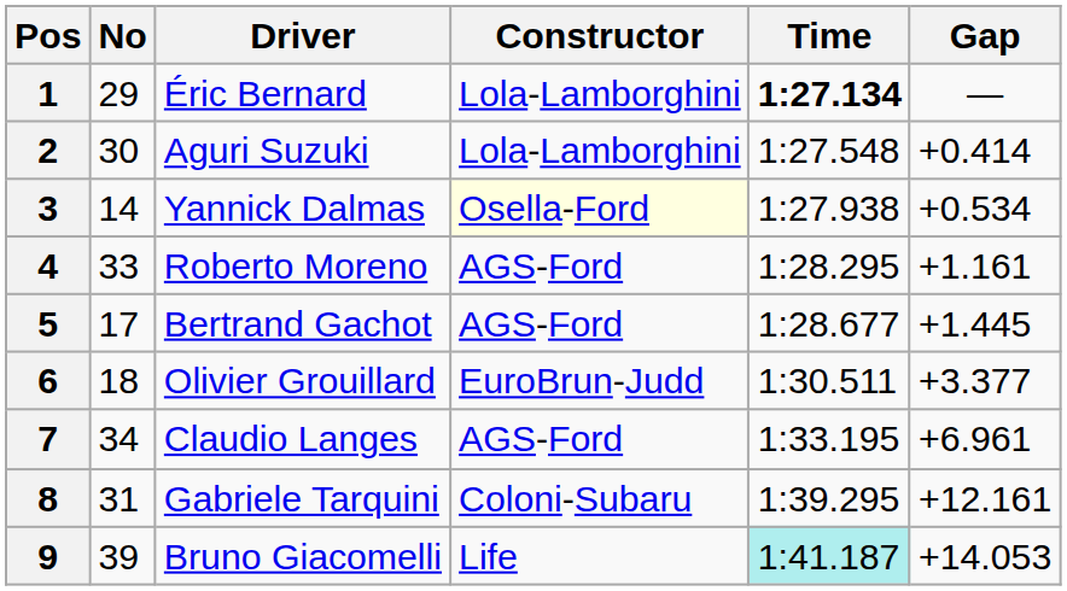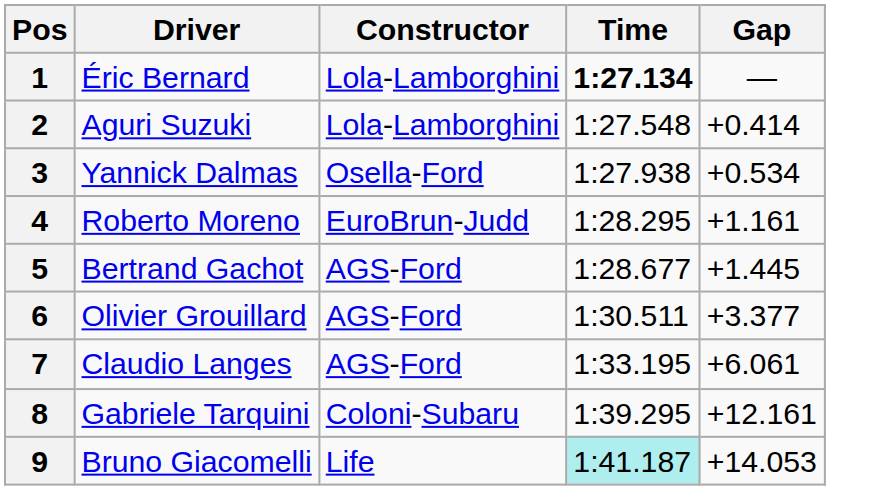 <table class="wikitable sortable" style="font-size: 95%;">
 <tr>
 <th>Pos</th>
-<th>No</th>
 <th>Driver</th>
 <th>Constructor</th>
 <th>Time</th>
 <th>Gap</th>
 </tr>
 <tr>
 <th>1</th>
-<td>29</td>
 <td> <a href='#'>Éric Bernard</a></td>
 <td><a href='#'>Lola</a>-<a href='#'>Lamborghini</a></td>
 <td><strong>1:27.134</strong></td>
 <td align="center">—</td>
 </tr>
 <tr>
 <th>2</th>
-<td>30</td>
 <td> <a href='#'>Aguri Suzuki</a></td>
 <td><a href='#'>Lola</a>-<a href='#'>Lamborghini</a></td>
 <td>1:27.548</td>
 <td>+0.414</td>
 </tr>
 <tr>
 <th>3</th>
-<td>14</td>
 <td> <a href='#'>Yannick Dalmas</a></td>
-<td style="background: lightyellow;"><a href='#'>Osella</a>-<a href='#'>Ford</a></td>
+<td><a href='#'>Osella</a>-<a href='#'>Ford</a></td>
 <td>1:27.938</td>
 <td>+0.534</td>
 </tr>
 <tr>
 <th>4</th>
-<td>33</td>
 <td> <a href='#'>Roberto Moreno</a></td>
-<td><a href='#'>AGS</a>-<a href='#'>Ford</a></td>
+<td><a href='#'>EuroBrun</a>-<a href='#'>Judd</a></td>
 <td>1:28.295</td>
 <td>+1.161</td>
 </tr>
 <tr>
 <th>5</th>
-<td>17</td>
 <td> <a href='#'>Bertrand Gachot</a></td>
 <td><a href='#'>AGS</a>-<a href='#'>Ford</a></td>
 <td>1:28.677</td>
 <td>+1.445</td>
 </tr>
 <tr>
 <th>6</th>
-<td>18</td>
 <td> <a href='#'>Olivier Grouillard</a></td>
-<td><a href='#'>EuroBrun</a>-<a href='#'>Judd</a></td>
+<td><a href='#'>AGS</a>-<a href='#'>Ford</a></td>
 <td>1:30.511</td>
 <td>+3.377</td>
 </tr>
 <tr>
 <th>7</th>
-<td>34</td>
 <td> <a href='#'>Claudio Langes</a></td>
 <td><a href='#'>AGS</a>-<a href='#'>Ford</a></td>
 <td>1:33.195</td>
-<td>+6.961</td>
+<td>+6.061</td>
 </tr>
 <tr>
 <th>8</th>
-<td>31</td>
 <td> <a href='#'>Gabriele Tarquini</a></td>
 <td><a href='#'>Coloni</a>-<a href='#'>Subaru</a></td>
 <td>1:39.295</td>
 <td>+12.161</td>
 </tr>
 <tr>
 <th>9</th>
-<td>39</td>
 <td> <a href='#'>Bruno Giacomelli</a></td>
 <td><a href='#'>Life</a></td>
 <td style="background: paleturquoise;">1:41.187</td>
 <td>+14.053</td>
 </tr>
 </table>
